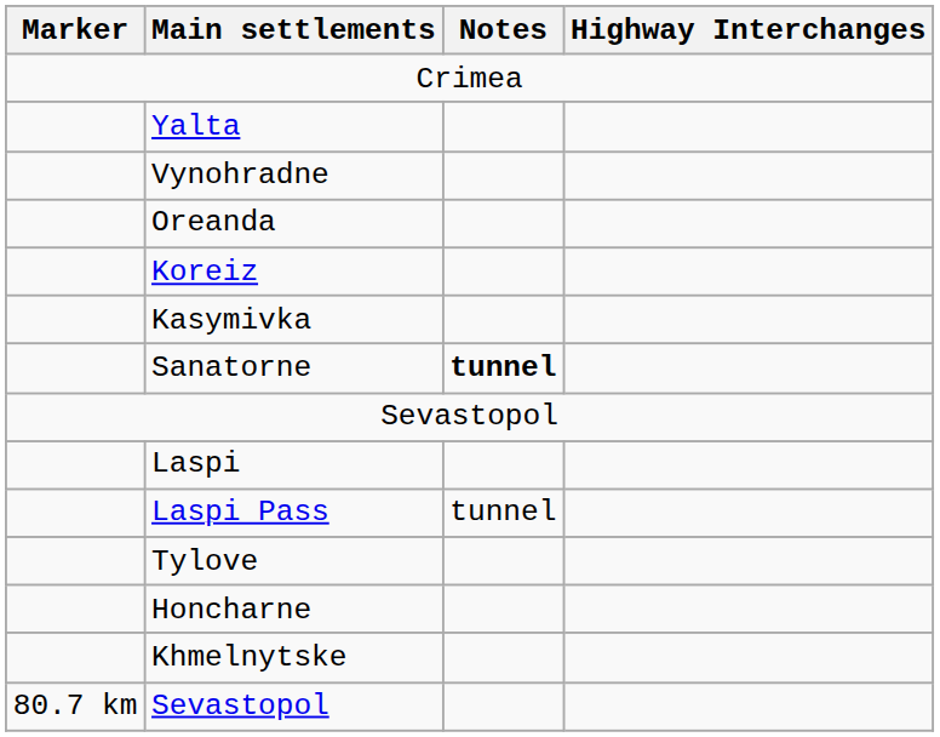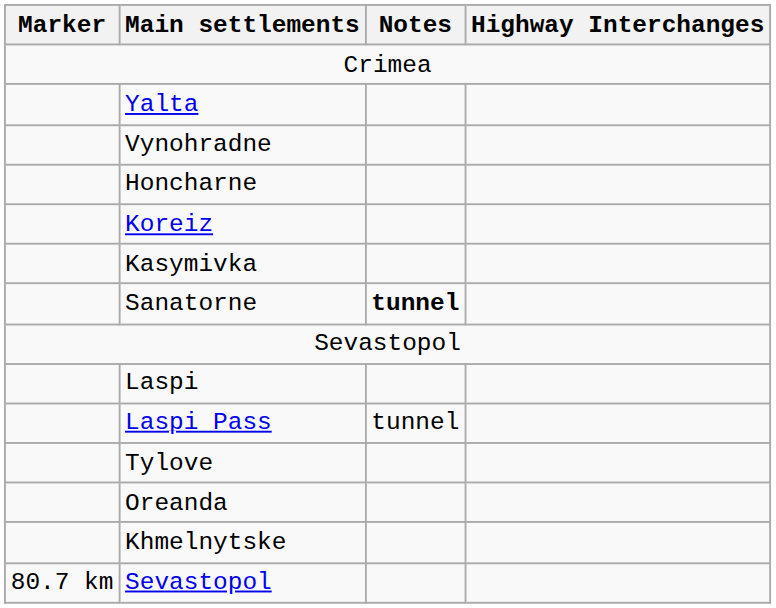 <table class="wikitable">
 <tr>
 <th>Marker</th>
 <th>Main settlements</th>
 <th>Notes</th>
 <th>Highway Interchanges</th>
 </tr>
 <tr>
 <td align=center colspan=4>Crimea</td>
 </tr>
 <tr>
 <td></td>
 <td><a href='#'>Yalta</a></td>
 <td></td>
 <td></td>
 </tr>
 <tr>
 <td></td>
 <td>Vynohradne</td>
 <td></td>
 <td></td>
 </tr>
 <tr>
 <td></td>
-<td>Oreanda</td>
+<td>Honcharne</td>
 <td></td>
 <td></td>
 </tr>
 <tr>
 <td></td>
 <td><a href='#'>Koreiz</a></td>
 <td></td>
 <td></td>
 </tr>
 <tr>
 <td></td>
 <td>Kasymivka</td>
 <td></td>
 <td></td>
 </tr>
 <tr>
 <td></td>
 <td>Sanatorne</td>
 <td><strong>tunnel</strong></td>
 <td></td>
 </tr>
 <tr>
 <td align=center colspan=4>Sevastopol</td>
 </tr>
 <tr>
 <td></td>
 <td>Laspi</td>
 <td></td>
 <td></td>
 </tr>
 <tr>
 <td></td>
 <td><a href='#'>Laspi Pass</a></td>
 <td>tunnel</td>
 <td></td>
 </tr>
 <tr>
 <td></td>
 <td>Tylove</td>
 <td></td>
 <td></td>
 </tr>
 <tr>
 <td></td>
-<td>Honcharne</td>
+<td>Oreanda</td>
 <td></td>
 <td></td>
 </tr>
 <tr>
 <td></td>
 <td>Khmelnytske</td>
 <td></td>
 <td></td>
 </tr>
 <tr>
 <td>80.7 km</td>
 <td><a href='#'>Sevastopol</a></td>
 <td></td>
 <td></td>
 </tr>
 </table>
